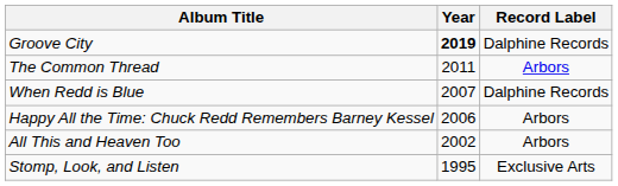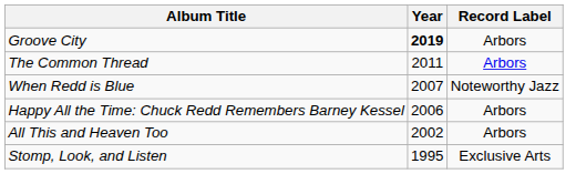 <table class="wikitable">
 <tr>
 <th>Album Title</th>
 <th>Year</th>
 <th>Record Label</th>
 </tr>
 <tr align=center>
 <td align=left><em>Groove City</em></td>
 <td><strong>2019</strong></td>
-<td>Dalphine Records</td>
+<td>Arbors</td>
 </tr>
 <tr align=center>
 <td align=left><em>The Common Thread </em></td>
 <td>2011</td>
 <td><a href='#'>Arbors</a></td>
 </tr>
 <tr align=center>
 <td align=left><em>When Redd is Blue</em></td>
 <td>2007</td>
-<td>Dalphine Records</td>
+<td>Noteworthy Jazz</td>
 </tr>
 <tr align=center>
 <td align=left><em>Happy All the Time: Chuck Redd Remembers Barney Kessel</em></td>
 <td>2006</td>
 <td>Arbors</td>
 </tr>
 <tr align=center>
 <td align=left><em>All This and Heaven Too</em></td>
 <td>2002</td>
 <td>Arbors</td>
 </tr>
 <tr align=center>
 <td align=left><em>Stomp, Look, and Listen</em></td>
 <td>1995</td>
 <td>Exclusive Arts</td>
 </tr>
 </table>
